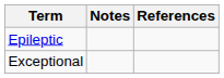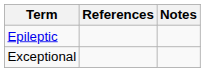 <table class="wikitable">
 <tr>
 <th>Term</th>
+<th>References</th>
 <th>Notes</th>
-<th>References</th>
 </tr>
 <tr>
 <td><a href='#'>Epileptic</a></td>
 <td></td>
 <td></td>
 </tr>
 <tr>
 <td>Exceptional</td>
 <td></td>
 <td></td>
 </tr>
 </table>
